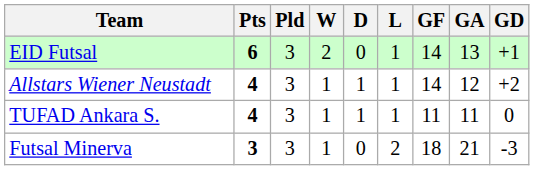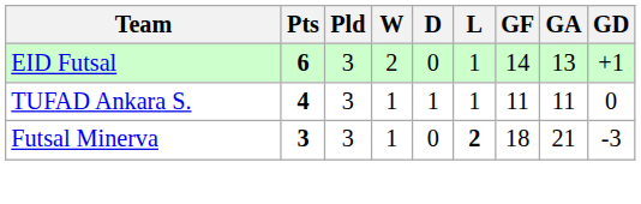 <table class="wikitable" style="text-align: center;">
 <tr>
 <th width="175">Team</th>
 <th width="20">Pts</th>
 <th width="20">Pld</th>
 <th width="20">W</th>
 <th width="20">D</th>
 <th width="20">L</th>
 <th width="20">GF</th>
 <th width="20">GA</th>
 <th width="20">GD</th>
 </tr>
 <tr bgcolor=#ccffcc>
 <td align="left"> <a href='#'>EID Futsal</a></td>
 <td><strong>6</strong></td>
 <td>3</td>
 <td>2</td>
 <td>0</td>
 <td>1</td>
 <td>14</td>
 <td>13</td>
 <td>+1</td>
 </tr>
 <tr bgcolor=ffffff>
-<td align="left"> <em><a href='#'>Allstars Wiener Neustadt</a></em></td>
-<td><strong>4</strong></td>
-<td>3</td>
-<td>1</td>
-<td>1</td>
-<td>1</td>
-<td>14</td>
-<td>12</td>
-<td>+2</td>
-</tr>
-<tr bgcolor=ffffff>
 <td align="left"> <a href='#'>TUFAD Ankara S.</a></td>
 <td><strong>4</strong></td>
 <td>3</td>
 <td>1</td>
 <td>1</td>
 <td>1</td>
 <td>11</td>
 <td>11</td>
 <td>0</td>
 </tr>
 <tr bgcolor=ffffff>
 <td align="left"> <a href='#'>Futsal Minerva</a></td>
 <td><strong>3</strong></td>
 <td>3</td>
 <td>1</td>
 <td>0</td>
-<td>2</td>
+<td><strong>2</strong></td>
 <td>18</td>
 <td>21</td>
 <td>-3</td>
 </tr>
 </table>
